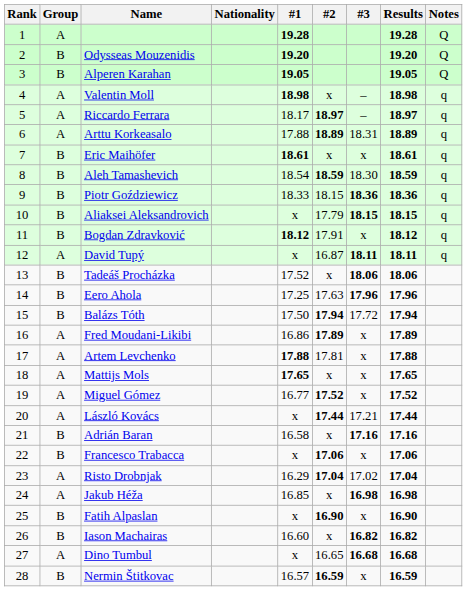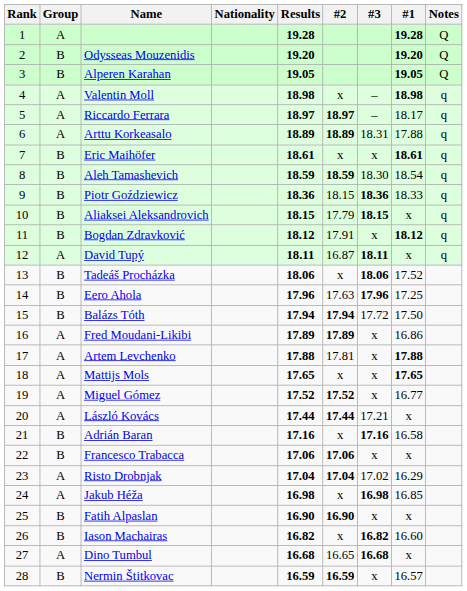 <table class="wikitable sortable" style="text-align:center;">
 <tr>
 <th>Rank</th>
 <th>Group</th>
 <th>Name</th>
 <th>Nationality</th>
-<th>#1</th>
+<th>Results</th>
 <th>#2</th>
 <th>#3</th>
-<th>Results</th>
+<th>#1</th>
 <th>Notes</th>
 </tr>
 <tr bgcolor=ccffcc>
 <td>1</td>
 <td>A</td>
 <td align=left></td>
 <td align=left></td>
 <td><strong>19.28</strong></td>
 <td></td>
 <td></td>
 <td><strong>19.28</strong></td>
 <td>Q</td>
 </tr>
 <tr bgcolor=ccffcc>
 <td>2</td>
 <td>B</td>
 <td align=left><a href='#'>Odysseas Mouzenidis</a></td>
 <td align=left></td>
 <td><strong>19.20</strong></td>
 <td></td>
 <td></td>
 <td><strong>19.20</strong></td>
 <td>Q</td>
 </tr>
 <tr bgcolor=ccffcc>
 <td>3</td>
 <td>B</td>
 <td align=left><a href='#'>Alperen Karahan</a></td>
 <td align=left></td>
 <td><strong>19.05</strong></td>
 <td></td>
 <td></td>
 <td><strong>19.05</strong></td>
 <td>Q</td>
 </tr>
 <tr bgcolor=ddffdd>
 <td>4</td>
 <td>A</td>
 <td align=left><a href='#'>Valentin Moll</a></td>
 <td align=left></td>
 <td><strong>18.98</strong></td>
 <td>x</td>
 <td>–</td>
 <td><strong>18.98</strong></td>
 <td>q</td>
 </tr>
 <tr bgcolor=ddffdd>
 <td>5</td>
 <td>A</td>
 <td align=left><a href='#'>Riccardo Ferrara</a></td>
 <td align=left></td>
-<td>18.17</td>
+<td><strong>18.97</strong></td>
 <td><strong>18.97</strong></td>
 <td>–</td>
-<td><strong>18.97</strong></td>
+<td>18.17</td>
 <td>q</td>
 </tr>
 <tr bgcolor=ddffdd>
 <td>6</td>
 <td>A</td>
 <td align=left><a href='#'>Arttu Korkeasalo</a></td>
 <td align=left></td>
-<td>17.88</td>
+<td><strong>18.89</strong></td>
 <td><strong>18.89</strong></td>
 <td>18.31</td>
-<td><strong>18.89</strong></td>
+<td>17.88</td>
 <td>q</td>
 </tr>
 <tr bgcolor=ddffdd>
 <td>7</td>
 <td>B</td>
 <td align=left><a href='#'>Eric Maihöfer</a></td>
 <td align=left></td>
 <td><strong>18.61</strong></td>
 <td>x</td>
 <td>x</td>
 <td><strong>18.61</strong></td>
 <td>q</td>
 </tr>
 <tr bgcolor=ddffdd>
 <td>8</td>
 <td>B</td>
 <td align=left><a href='#'>Aleh Tamashevich</a></td>
 <td align=left></td>
-<td>18.54</td>
+<td><strong>18.59</strong></td>
 <td><strong>18.59</strong></td>
 <td>18.30</td>
-<td><strong>18.59</strong></td>
+<td>18.54</td>
 <td>q</td>
 </tr>
 <tr bgcolor=ddffdd>
 <td>9</td>
 <td>B</td>
 <td align=left><a href='#'>Piotr Goździewicz</a></td>
 <td align=left></td>
-<td>18.33</td>
+<td><strong>18.36</strong></td>
 <td>18.15</td>
 <td><strong>18.36</strong></td>
-<td><strong>18.36</strong></td>
+<td>18.33</td>
 <td>q</td>
 </tr>
 <tr bgcolor=ddffdd>
 <td>10</td>
 <td>B</td>
 <td align=left><a href='#'>Aliaksei Aleksandrovich</a></td>
 <td align=left></td>
-<td>x</td>
+<td><strong>18.15</strong></td>
 <td>17.79</td>
 <td><strong>18.15</strong></td>
-<td><strong>18.15</strong></td>
+<td>x</td>
 <td>q</td>
 </tr>
 <tr bgcolor=ddffdd>
 <td>11</td>
 <td>B</td>
 <td align=left><a href='#'>Bogdan Zdravković</a></td>
 <td align=left></td>
 <td><strong>18.12</strong></td>
 <td>17.91</td>
 <td>x</td>
 <td><strong>18.12</strong></td>
 <td>q</td>
 </tr>
 <tr bgcolor=ddffdd>
 <td>12</td>
 <td>A</td>
 <td align=left><a href='#'>David Tupý</a></td>
 <td align=left></td>
-<td>x</td>
+<td><strong>18.11</strong></td>
 <td>16.87</td>
 <td><strong>18.11</strong></td>
-<td><strong>18.11</strong></td>
+<td>x</td>
 <td>q</td>
 </tr>
 <tr>
 <td>13</td>
 <td>B</td>
 <td align=left><a href='#'>Tadeáš Procházka</a></td>
 <td align=left></td>
-<td>17.52</td>
+<td><strong>18.06</strong></td>
 <td>x</td>
 <td><strong>18.06</strong></td>
-<td><strong>18.06</strong></td>
+<td>17.52</td>
 <td></td>
 </tr>
 <tr>
 <td>14</td>
 <td>B</td>
 <td align=left><a href='#'>Eero Ahola</a></td>
 <td align=left></td>
-<td>17.25</td>
+<td><strong>17.96</strong></td>
 <td>17.63</td>
 <td><strong>17.96</strong></td>
-<td><strong>17.96</strong></td>
+<td>17.25</td>
 <td></td>
 </tr>
 <tr>
 <td>15</td>
 <td>B</td>
 <td align=left><a href='#'>Balázs Tóth</a></td>
 <td align=left></td>
-<td>17.50</td>
+<td><strong>17.94</strong></td>
 <td><strong>17.94</strong></td>
 <td>17.72</td>
-<td><strong>17.94</strong></td>
+<td>17.50</td>
 <td></td>
 </tr>
 <tr>
 <td>16</td>
 <td>A</td>
 <td align=left><a href='#'>Fred Moudani-Likibi</a></td>
 <td align=left></td>
-<td>16.86</td>
+<td><strong>17.89</strong></td>
 <td><strong>17.89</strong></td>
 <td>x</td>
-<td><strong>17.89</strong></td>
+<td>16.86</td>
 <td></td>
 </tr>
 <tr>
 <td>17</td>
 <td>A</td>
 <td align=left><a href='#'>Artem Levchenko</a></td>
 <td align=left></td>
 <td><strong>17.88</strong></td>
 <td>17.81</td>
 <td>x</td>
 <td><strong>17.88</strong></td>
 <td></td>
 </tr>
 <tr>
 <td>18</td>
 <td>A</td>
 <td align=left><a href='#'>Mattijs Mols</a></td>
 <td align=left></td>
 <td><strong>17.65</strong></td>
 <td>x</td>
 <td>x</td>
 <td><strong>17.65</strong></td>
 <td></td>
 </tr>
 <tr>
 <td>19</td>
 <td>A</td>
 <td align=left><a href='#'>Miguel Gómez</a></td>
 <td align=left></td>
-<td>16.77</td>
+<td><strong>17.52</strong></td>
 <td><strong>17.52</strong></td>
 <td>x</td>
-<td><strong>17.52</strong></td>
+<td>16.77</td>
 <td></td>
 </tr>
 <tr>
 <td>20</td>
 <td>A</td>
 <td align=left><a href='#'>László Kovács</a></td>
 <td align=left></td>
-<td>x</td>
+<td><strong>17.44</strong></td>
 <td><strong>17.44</strong></td>
 <td>17.21</td>
-<td><strong>17.44</strong></td>
+<td>x</td>
 <td></td>
 </tr>
 <tr>
 <td>21</td>
 <td>B</td>
 <td align=left><a href='#'>Adrián Baran</a></td>
 <td align=left></td>
-<td>16.58</td>
+<td><strong>17.16</strong></td>
 <td>x</td>
 <td><strong>17.16</strong></td>
-<td><strong>17.16</strong></td>
+<td>16.58</td>
 <td></td>
 </tr>
 <tr>
 <td>22</td>
 <td>B</td>
 <td align=left><a href='#'>Francesco Trabacca</a></td>
 <td align=left></td>
-<td>x</td>
+<td><strong>17.06</strong></td>
 <td><strong>17.06</strong></td>
 <td>x</td>
-<td><strong>17.06</strong></td>
+<td>x</td>
 <td></td>
 </tr>
 <tr>
 <td>23</td>
 <td>A</td>
 <td align=left><a href='#'>Risto Drobnjak</a></td>
 <td align=left></td>
-<td>16.29</td>
+<td><strong>17.04</strong></td>
 <td><strong>17.04</strong></td>
 <td>17.02</td>
-<td><strong>17.04</strong></td>
+<td>16.29</td>
 <td></td>
 </tr>
 <tr>
 <td>24</td>
 <td>A</td>
 <td align=left><a href='#'>Jakub Héža</a></td>
 <td align=left></td>
-<td>16.85</td>
+<td><strong>16.98</strong></td>
 <td>x</td>
 <td><strong>16.98</strong></td>
-<td><strong>16.98</strong></td>
+<td>16.85</td>
 <td></td>
 </tr>
 <tr>
 <td>25</td>
 <td>B</td>
 <td align=left><a href='#'>Fatih Alpaslan</a></td>
 <td align=left></td>
-<td>x</td>
+<td><strong>16.90</strong></td>
 <td><strong>16.90</strong></td>
 <td>x</td>
-<td><strong>16.90</strong></td>
+<td>x</td>
 <td></td>
 </tr>
 <tr>
 <td>26</td>
 <td>B</td>
 <td align=left><a href='#'>Iason Machairas</a></td>
 <td align=left></td>
-<td>16.60</td>
+<td><strong>16.82</strong></td>
 <td>x</td>
 <td><strong>16.82</strong></td>
-<td><strong>16.82</strong></td>
+<td>16.60</td>
 <td></td>
 </tr>
 <tr>
 <td>27</td>
 <td>A</td>
 <td align=left><a href='#'>Dino Tumbul</a></td>
 <td align=left></td>
-<td>x</td>
+<td><strong>16.68</strong></td>
 <td>16.65</td>
 <td><strong>16.68</strong></td>
-<td><strong>16.68</strong></td>
+<td>x</td>
 <td></td>
 </tr>
 <tr>
 <td>28</td>
 <td>B</td>
 <td align=left><a href='#'>Nermin Štitkovac</a></td>
 <td align=left></td>
-<td>16.57</td>
+<td><strong>16.59</strong></td>
 <td><strong>16.59</strong></td>
 <td>x</td>
-<td><strong>16.59</strong></td>
+<td>16.57</td>
 <td></td>
 </tr>
 </table>
